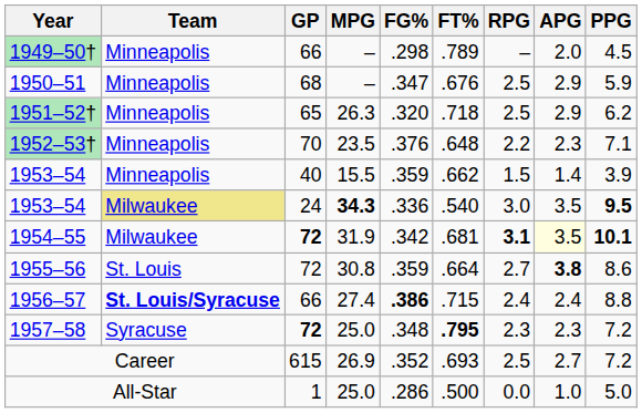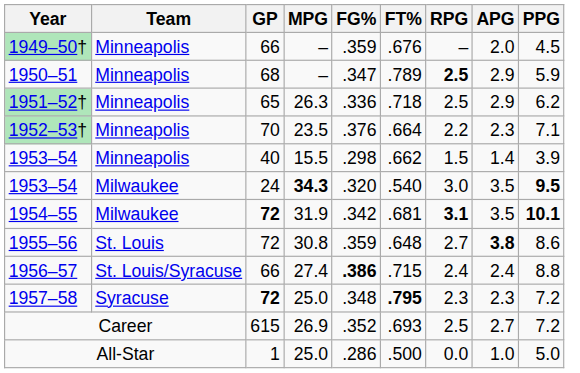 <table class="wikitable sortable" style="font-size:95%; text-align:right;">
 <tr>
 <th>Year</th>
 <th>Team</th>
 <th>GP</th>
 <th>MPG</th>
 <th>FG%</th>
 <th>FT%</th>
 <th>RPG</th>
 <th>APG</th>
 <th>PPG</th>
 </tr>
 <tr>
 <td style="text-align:left;background:#afe6ba;"><a href='#'>1949–50</a>†</td>
 <td style="text-align:left;"><a href='#'>Minneapolis</a></td>
 <td>66</td>
 <td>–</td>
-<td>.298</td>
-<td>.789</td>
+<td>.359</td>
+<td>.676</td>
 <td>–</td>
 <td>2.0</td>
 <td>4.5</td>
 </tr>
 <tr>
 <td style="text-align:left;"><a href='#'>1950–51</a></td>
 <td style="text-align:left;"><a href='#'>Minneapolis</a></td>
 <td>68</td>
 <td>–</td>
 <td>.347</td>
-<td>.676</td>
-<td>2.5</td>
+<td>.789</td>
+<td><strong>2.5</strong></td>
 <td>2.9</td>
 <td>5.9</td>
 </tr>
 <tr>
 <td style="text-align:left;background:#afe6ba;"><a href='#'>1951–52</a>†</td>
 <td style="text-align:left;"><a href='#'>Minneapolis</a></td>
 <td>65</td>
 <td>26.3</td>
-<td>.320</td>
+<td>.336</td>
 <td>.718</td>
 <td>2.5</td>
 <td>2.9</td>
 <td>6.2</td>
 </tr>
 <tr>
 <td style="text-align:left;background:#afe6ba;"><a href='#'>1952–53</a>†</td>
 <td style="text-align:left;"><a href='#'>Minneapolis</a></td>
 <td>70</td>
 <td>23.5</td>
 <td>.376</td>
-<td>.648</td>
+<td>.664</td>
 <td>2.2</td>
 <td>2.3</td>
 <td>7.1</td>
 </tr>
 <tr>
 <td style="text-align:left;"><a href='#'>1953–54</a></td>
 <td style="text-align:left;"><a href='#'>Minneapolis</a></td>
 <td>40</td>
 <td>15.5</td>
-<td>.359</td>
+<td>.298</td>
 <td>.662</td>
 <td>1.5</td>
 <td>1.4</td>
 <td>3.9</td>
 </tr>
 <tr>
 <td style="text-align:left;"><a href='#'>1953–54</a></td>
-<td style="background: khaki; text-align:left;"><a href='#'>Milwaukee</a></td>
+<td style="text-align:left;"><a href='#'>Milwaukee</a></td>
 <td>24</td>
 <td><strong>34.3</strong></td>
-<td>.336</td>
+<td>.320</td>
 <td>.540</td>
 <td>3.0</td>
 <td>3.5</td>
 <td><strong>9.5</strong></td>
 </tr>
 <tr>
 <td style="text-align:left;"><a href='#'>1954–55</a></td>
 <td style="text-align:left;"><a href='#'>Milwaukee</a></td>
 <td><strong>72</strong></td>
 <td>31.9</td>
 <td>.342</td>
 <td>.681</td>
 <td><strong>3.1</strong></td>
-<td style="background: lightyellow;">3.5</td>
+<td>3.5</td>
 <td><strong>10.1</strong></td>
 </tr>
 <tr>
 <td style="text-align:left;"><a href='#'>1955–56</a></td>
 <td style="text-align:left;"><a href='#'>St. Louis</a></td>
 <td>72</td>
 <td>30.8</td>
 <td>.359</td>
-<td>.664</td>
+<td>.648</td>
 <td>2.7</td>
 <td><strong>3.8</strong></td>
 <td>8.6</td>
 </tr>
 <tr>
 <td style="text-align:left;"><a href='#'>1956–57</a></td>
-<td style="text-align:left;"><strong><a href='#'>St. Louis/Syracuse</a></strong></td>
+<td style="text-align:left;"><a href='#'>St. Louis/Syracuse</a></td>
 <td>66</td>
 <td>27.4</td>
 <td><strong>.386</strong></td>
 <td>.715</td>
 <td>2.4</td>
 <td>2.4</td>
 <td>8.8</td>
 </tr>
 <tr>
 <td style="text-align:left;"><a href='#'>1957–58</a></td>
 <td style="text-align:left;"><a href='#'>Syracuse</a></td>
 <td><strong>72</strong></td>
 <td>25.0</td>
 <td>.348</td>
 <td><strong>.795</strong></td>
 <td>2.3</td>
 <td>2.3</td>
 <td>7.2</td>
 </tr>
 <tr class="sortbottom">
 <td colspan="2" style="text-align:center;">Career</td>
 <td>615</td>
 <td>26.9</td>
 <td>.352</td>
 <td>.693</td>
 <td>2.5</td>
 <td>2.7</td>
 <td>7.2</td>
 </tr>
 <tr class="sortbottom">
 <td colspan="2" style="text-align:center;">All-Star</td>
 <td>1</td>
 <td>25.0</td>
 <td>.286</td>
 <td>.500</td>
 <td>0.0</td>
 <td>1.0</td>
 <td>5.0</td>
 </tr>
 </table>
